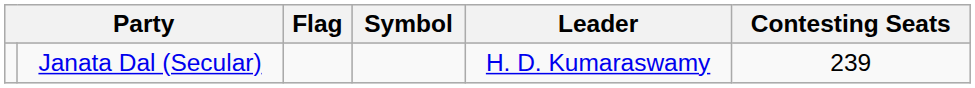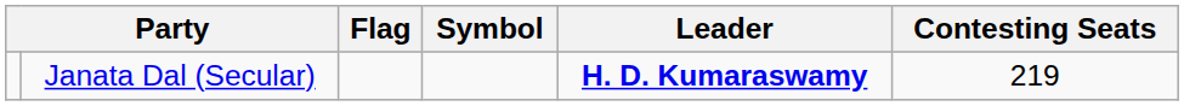 <table class="wikitable " width="50%" style="text-align:center">
 <tr>
 <th colspan="2">Party</th>
 <th>Flag</th>
 <th>Symbol</th>
 <th>Leader</th>
 <th>Contesting Seats</th>
 </tr>
 <tr>
 <td></td>
 <td><a href='#'>Janata Dal (Secular)</a></td>
 <td></td>
 <td></td>
-<td><a href='#'>H. D. Kumaraswamy</a></td>
-<td>239</td>
+<td><strong><a href='#'>H. D. Kumaraswamy</a></strong></td>
+<td>219</td>
 </tr>
 </table>
